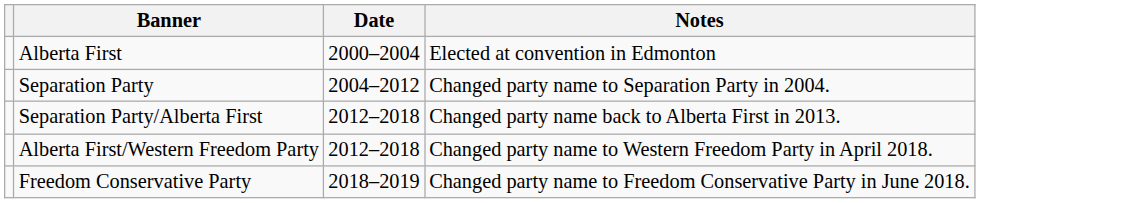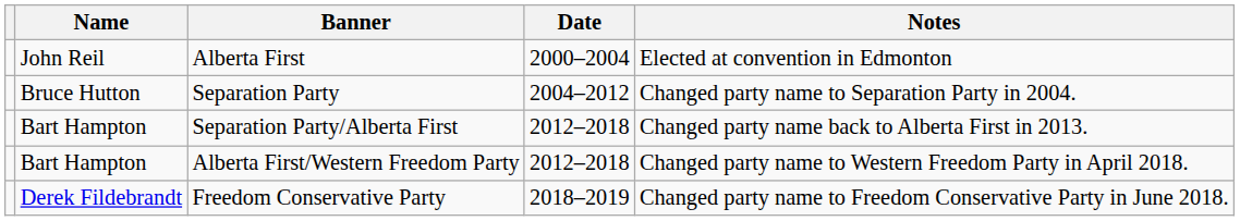 <table class="wikitable">
 <tr>
 <th></th>
+<th>Name</th>
 <th>Banner</th>
 <th>Date</th>
 <th>Notes</th>
 </tr>
 <tr>
 <td></td>
+<td>John Reil</td>
 <td>Alberta First</td>
 <td>2000–2004</td>
 <td>Elected at convention in Edmonton</td>
 </tr>
 <tr>
 <td></td>
+<td>Bruce Hutton</td>
 <td>Separation Party</td>
 <td>2004–2012</td>
 <td>Changed party name to Separation Party in 2004.</td>
 </tr>
 <tr>
 <td></td>
+<td>Bart Hampton</td>
 <td>Separation Party/Alberta First</td>
 <td>2012–2018</td>
 <td>Changed party name back to Alberta First in 2013.</td>
 </tr>
 <tr>
 <td></td>
+<td>Bart Hampton</td>
 <td>Alberta First/Western Freedom Party</td>
 <td>2012–2018</td>
 <td>Changed party name to Western Freedom Party in April 2018.</td>
 </tr>
 <tr>
 <td></td>
+<td><a href='#'>Derek Fildebrandt</a></td>
 <td>Freedom Conservative Party</td>
 <td>2018–2019</td>
 <td>Changed party name to Freedom Conservative Party in June 2018.</td>
 </tr>
 </table>
